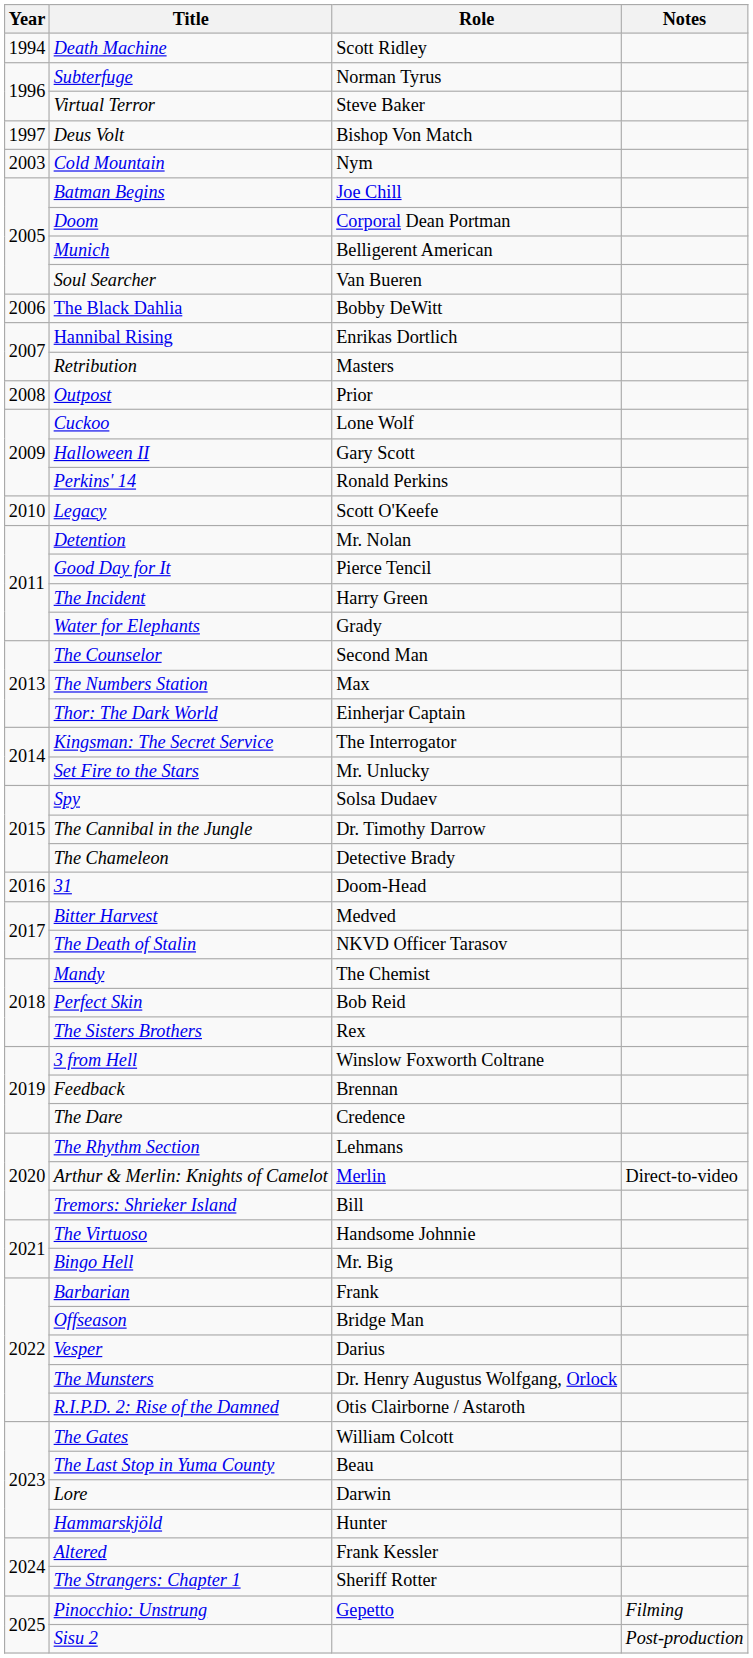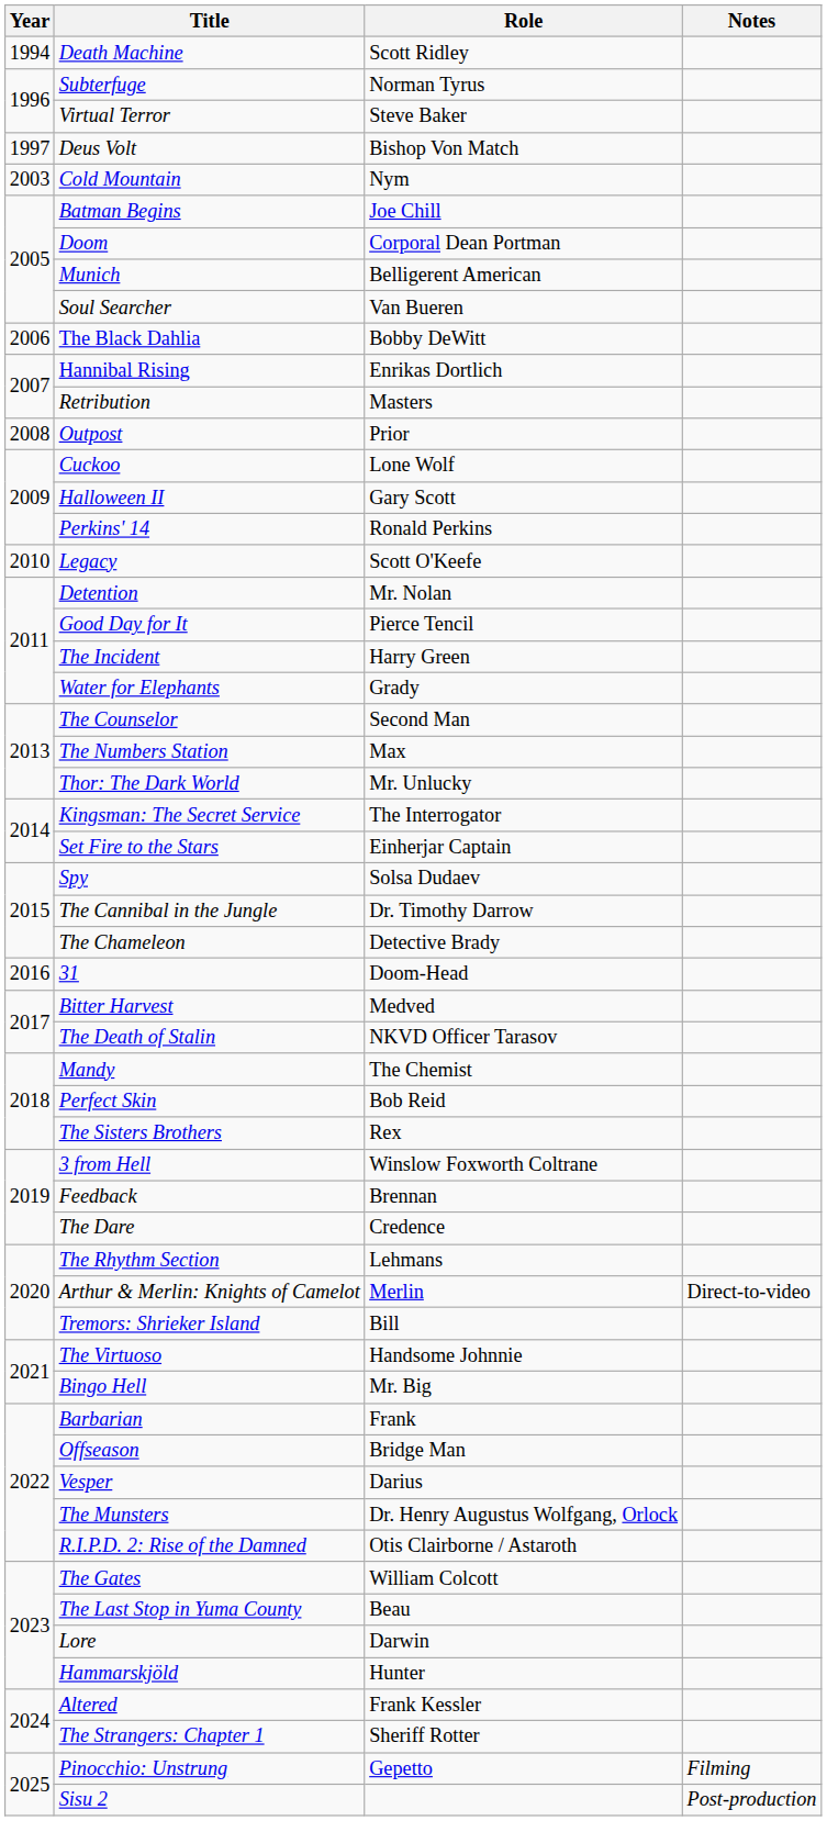 <table class="wikitable sortable">
 <tr>
 <th>Year</th>
 <th>Title</th>
 <th>Role</th>
 <th class="unsortable">Notes</th>
 </tr>
 <tr>
 <td>1994</td>
 <td><em><a href='#'>Death Machine</a></em></td>
 <td>Scott Ridley</td>
 <td></td>
 </tr>
 <tr>
 <td rowspan="2">1996</td>
 <td><em><a href='#'>Subterfuge</a></em></td>
 <td>Norman Tyrus</td>
 <td></td>
 </tr>
 <tr>
 <td><em>Virtual Terror</em></td>
 <td>Steve Baker</td>
 <td></td>
 </tr>
 <tr>
 <td>1997</td>
 <td><em>Deus Volt</em></td>
 <td>Bishop Von Match</td>
 <td></td>
 </tr>
 <tr>
 <td>2003</td>
 <td><em><a href='#'>Cold Mountain</a></em></td>
 <td>Nym</td>
 <td></td>
 </tr>
 <tr>
 <td rowspan="4">2005</td>
 <td><em><a href='#'>Batman Begins</a></em></td>
 <td><a href='#'>Joe Chill</a></td>
 <td></td>
 </tr>
 <tr>
 <td><em><a href='#'>Doom</a></em></td>
 <td><a href='#'>Corporal</a> Dean Portman</td>
 <td></td>
 </tr>
 <tr>
 <td><em><a href='#'>Munich</a></em></td>
 <td>Belligerent American</td>
 <td></td>
 </tr>
 <tr>
 <td><em>Soul Searcher</em></td>
 <td>Van Bueren</td>
 <td></td>
 </tr>
 <tr>
 <td>2006</td>
 <td><em><a href='#'></em>The Black Dahlia<em></a></em></td>
 <td>Bobby DeWitt</td>
 <td></td>
 </tr>
 <tr>
 <td rowspan="2">2007</td>
 <td><em><a href='#'></em>Hannibal Rising<em></a></em></td>
 <td>Enrikas Dortlich</td>
 <td></td>
 </tr>
 <tr>
 <td><em>Retribution</em></td>
 <td>Masters</td>
 <td></td>
 </tr>
 <tr>
 <td>2008</td>
 <td><em><a href='#'>Outpost</a></em></td>
 <td>Prior</td>
 <td></td>
 </tr>
 <tr>
 <td rowspan="3">2009</td>
 <td><em><a href='#'>Cuckoo</a></em></td>
 <td>Lone Wolf</td>
 <td></td>
 </tr>
 <tr>
 <td><em><a href='#'>Halloween II</a></em></td>
 <td>Gary Scott</td>
 <td></td>
 </tr>
 <tr>
 <td><em><a href='#'>Perkins' 14</a></em></td>
 <td>Ronald Perkins</td>
 <td></td>
 </tr>
 <tr>
 <td>2010</td>
 <td><em><a href='#'>Legacy</a></em></td>
 <td>Scott O'Keefe</td>
 <td></td>
 </tr>
 <tr>
 <td rowspan="4">2011</td>
 <td><em><a href='#'>Detention</a></em></td>
 <td>Mr. Nolan</td>
 <td></td>
 </tr>
 <tr>
 <td><em><a href='#'>Good Day for It</a></em></td>
 <td>Pierce Tencil</td>
 <td></td>
 </tr>
 <tr>
 <td><em><a href='#'>The Incident</a></em></td>
 <td>Harry Green</td>
 <td></td>
 </tr>
 <tr>
 <td><em><a href='#'>Water for Elephants</a></em></td>
 <td>Grady</td>
 <td></td>
 </tr>
 <tr>
 <td rowspan="3">2013</td>
 <td><em><a href='#'>The Counselor</a></em></td>
 <td>Second Man</td>
 <td></td>
 </tr>
 <tr>
 <td><em><a href='#'>The Numbers Station</a></em></td>
 <td>Max</td>
 <td></td>
 </tr>
 <tr>
 <td><em><a href='#'>Thor: The Dark World</a></em></td>
-<td>Einherjar Captain</td>
+<td>Mr. Unlucky</td>
 <td></td>
 </tr>
 <tr>
 <td rowspan="2">2014</td>
 <td><em><a href='#'>Kingsman: The Secret Service</a></em></td>
 <td>The Interrogator</td>
 <td></td>
 </tr>
 <tr>
 <td><em><a href='#'>Set Fire to the Stars</a></em></td>
-<td>Mr. Unlucky</td>
+<td>Einherjar Captain</td>
 <td></td>
 </tr>
 <tr>
 <td rowspan="3">2015</td>
 <td><em><a href='#'>Spy</a></em></td>
 <td>Solsa Dudaev</td>
 <td></td>
 </tr>
 <tr>
 <td><em>The Cannibal in the Jungle</em></td>
 <td>Dr. Timothy Darrow</td>
 <td></td>
 </tr>
 <tr>
 <td><em>The Chameleon</em></td>
 <td>Detective Brady</td>
 <td></td>
 </tr>
 <tr>
 <td>2016</td>
 <td><em><a href='#'>31</a></em></td>
 <td>Doom-Head</td>
 <td></td>
 </tr>
 <tr>
 <td rowspan="2">2017</td>
 <td><em><a href='#'>Bitter Harvest</a></em></td>
 <td>Medved</td>
 <td></td>
 </tr>
 <tr>
 <td><em><a href='#'>The Death of Stalin</a></em></td>
 <td>NKVD Officer Tarasov</td>
 <td></td>
 </tr>
 <tr>
 <td rowspan="3">2018</td>
 <td><em><a href='#'>Mandy</a></em></td>
 <td>The Chemist</td>
 <td></td>
 </tr>
 <tr>
 <td><em><a href='#'>Perfect Skin</a></em></td>
 <td>Bob Reid</td>
 <td></td>
 </tr>
 <tr>
 <td><em><a href='#'>The Sisters Brothers</a></em></td>
 <td>Rex</td>
 <td></td>
 </tr>
 <tr>
 <td rowspan="3">2019</td>
 <td><em><a href='#'>3 from Hell</a></em></td>
 <td>Winslow Foxworth Coltrane</td>
 <td></td>
 </tr>
 <tr>
 <td><em>Feedback</em></td>
 <td>Brennan</td>
 <td></td>
 </tr>
 <tr>
 <td><em>The Dare</em></td>
 <td>Credence</td>
 <td></td>
 </tr>
 <tr>
 <td rowspan="3">2020</td>
 <td><em><a href='#'>The Rhythm Section</a></em></td>
 <td>Lehmans</td>
 <td></td>
 </tr>
 <tr>
 <td><em>Arthur & Merlin: Knights of Camelot</em></td>
 <td><a href='#'>Merlin</a></td>
 <td>Direct-to-video</td>
 </tr>
 <tr>
 <td><em><a href='#'>Tremors: Shrieker Island</a></em></td>
 <td>Bill</td>
 <td></td>
 </tr>
 <tr>
 <td rowspan="2">2021</td>
 <td><em><a href='#'>The Virtuoso</a></em></td>
 <td>Handsome Johnnie</td>
 <td></td>
 </tr>
 <tr>
 <td><em><a href='#'>Bingo Hell</a></em></td>
 <td>Mr. Big</td>
 <td></td>
 </tr>
 <tr>
 <td rowspan="5">2022</td>
 <td><em><a href='#'>Barbarian</a></em></td>
 <td>Frank</td>
 <td></td>
 </tr>
 <tr>
 <td><em><a href='#'>Offseason</a></em></td>
 <td>Bridge Man</td>
 <td></td>
 </tr>
 <tr>
 <td><em><a href='#'>Vesper</a></em></td>
 <td>Darius</td>
 <td></td>
 </tr>
 <tr>
 <td><em><a href='#'>The Munsters</a></em></td>
 <td>Dr. Henry Augustus Wolfgang, <a href='#'>Orlock</a></td>
 <td></td>
 </tr>
 <tr>
 <td><em><a href='#'>R.I.P.D. 2: Rise of the Damned</a></em></td>
 <td>Otis Clairborne / Astaroth</td>
 <td></td>
 </tr>
 <tr>
 <td rowspan="4">2023</td>
 <td><em><a href='#'>The Gates</a></em></td>
 <td>William Colcott</td>
 <td></td>
 </tr>
 <tr>
 <td><em><a href='#'>The Last Stop in Yuma County</a></em></td>
 <td>Beau</td>
 <td></td>
 </tr>
 <tr>
 <td><em>Lore</em></td>
 <td>Darwin</td>
 <td></td>
 </tr>
 <tr>
 <td><em><a href='#'>Hammarskjöld</a></em></td>
 <td>Hunter</td>
 <td></td>
 </tr>
 <tr>
 <td rowspan="2">2024</td>
 <td><em><a href='#'>Altered</a></em></td>
 <td>Frank Kessler</td>
 <td></td>
 </tr>
 <tr>
 <td><em><a href='#'>The Strangers: Chapter 1</a></em></td>
 <td>Sheriff Rotter</td>
 <td></td>
 </tr>
 <tr>
 <td rowspan="2">2025</td>
 <td><em><a href='#'>Pinocchio: Unstrung</a></em></td>
 <td><a href='#'>Gepetto</a></td>
 <td><em>Filming</em></td>
 </tr>
 <tr>
 <td><em><a href='#'>Sisu 2</a></em></td>
 <td></td>
 <td><em>Post-production</em></td>
 </tr>
 </table>
